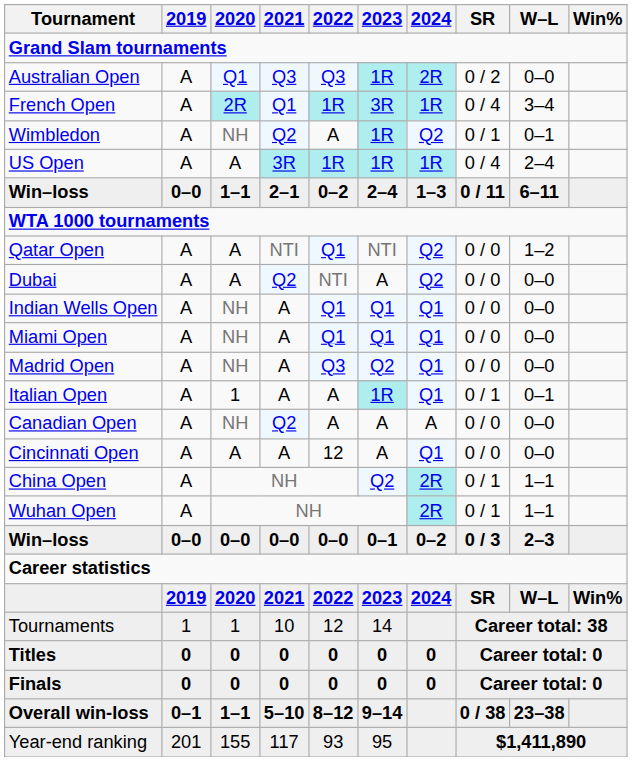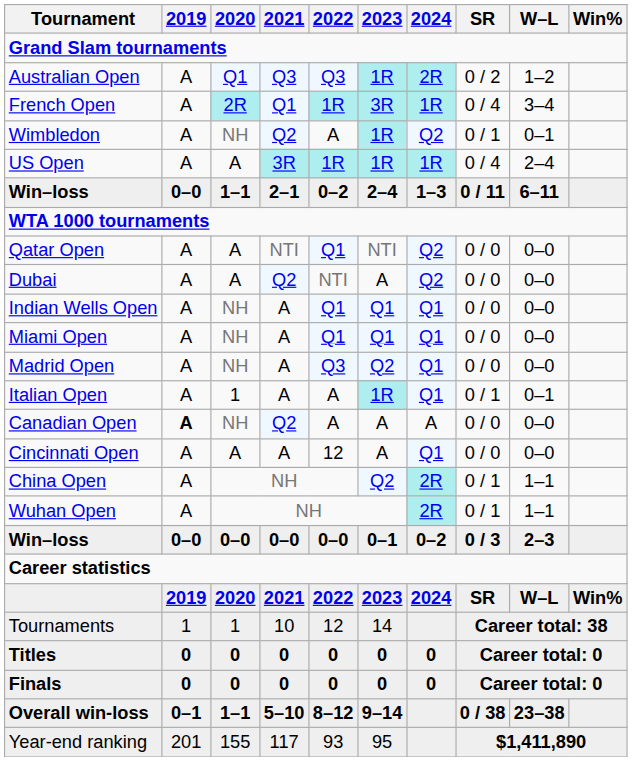 <table class=wikitable style=text-align:center>
 <tr>
 <th>Tournament</th>
 <th><a href='#'>2019</a></th>
 <th><a href='#'>2020</a></th>
 <th><a href='#'>2021</a></th>
 <th><a href='#'>2022</a></th>
 <th><a href='#'>2023</a></th>
 <th><a href='#'>2024</a></th>
 <th>SR</th>
 <th>W–L</th>
 <th>Win%</th>
 </tr>
 <tr>
 <td colspan="10" style="text-align:left"><strong><a href='#'>Grand Slam tournaments</a></strong></td>
 </tr>
 <tr>
 <td style=text-align:left><a href='#'>Australian Open</a></td>
 <td>A</td>
 <td style=background:#f0f8ff><a href='#'>Q1</a></td>
 <td style=background:#f0f8ff><a href='#'>Q3</a></td>
 <td style=background:#f0f8ff><a href='#'>Q3</a></td>
 <td style=background:#afeeee><a href='#'>1R</a></td>
 <td style=background:#afeeee><a href='#'>2R</a></td>
 <td>0 / 2</td>
-<td>0–0</td>
+<td>1–2</td>
 <td></td>
 </tr>
 <tr>
 <td style=text-align:left><a href='#'>French Open</a></td>
 <td>A</td>
 <td style=background:#afeeee><a href='#'>2R</a></td>
 <td style=background:#f0f8ff><a href='#'>Q1</a></td>
 <td style=background:#afeeee><a href='#'>1R</a></td>
 <td style=background:#afeeee><a href='#'>3R</a></td>
 <td style=background:#afeeee><a href='#'>1R</a></td>
 <td>0 / 4</td>
 <td>3–4</td>
 <td></td>
 </tr>
 <tr>
 <td style=text-align:left><a href='#'>Wimbledon</a></td>
 <td>A</td>
 <td style=color:#767676>NH</td>
 <td style=background:#f0f8ff><a href='#'>Q2</a></td>
 <td>A</td>
 <td style=background:#afeeee><a href='#'>1R</a></td>
 <td style=background:#f0f8ff><a href='#'>Q2</a></td>
 <td>0 / 1</td>
 <td>0–1</td>
 <td></td>
 </tr>
 <tr>
 <td style=text-align:left><a href='#'>US Open</a></td>
 <td>A</td>
 <td>A</td>
 <td style=background:#afeeee><a href='#'>3R</a></td>
 <td style=background:#afeeee><a href='#'>1R</a></td>
 <td style=background:#afeeee><a href='#'>1R</a></td>
 <td style=background:#afeeee><a href='#'>1R</a></td>
 <td>0 / 4</td>
 <td>2–4</td>
 <td></td>
 </tr>
 <tr style=background:#efefef;font-weight:bold>
 <td style=text-align:left>Win–loss</td>
 <td>0–0</td>
 <td>1–1</td>
 <td>2–1</td>
 <td>0–2</td>
 <td>2–4</td>
 <td>1–3</td>
 <td>0 / 11</td>
 <td>6–11</td>
 <td></td>
 </tr>
 <tr>
 <td colspan="10" style="text-align:left"><strong><a href='#'>WTA 1000 tournaments</a></strong></td>
 </tr>
 <tr>
 <td style=text-align:left><a href='#'>Qatar Open</a></td>
 <td>A</td>
 <td>A</td>
 <td style=color:#767676>NTI</td>
 <td style=background:#f0f8ff><a href='#'>Q1</a></td>
 <td style=color:#767676>NTI</td>
 <td style=background:#f0f8ff><a href='#'>Q2</a></td>
 <td>0 / 0</td>
-<td>1–2</td>
+<td>0–0</td>
 <td></td>
 </tr>
 <tr>
 <td style=text-align:left><a href='#'>Dubai</a></td>
 <td>A</td>
 <td>A</td>
 <td style=background:#f0f8ff><a href='#'>Q2</a></td>
 <td style=color:#767676>NTI</td>
 <td>A</td>
 <td style=background:#f0f8ff><a href='#'>Q2</a></td>
 <td>0 / 0</td>
 <td>0–0</td>
 <td></td>
 </tr>
 <tr>
 <td style=text-align:left><a href='#'>Indian Wells Open</a></td>
 <td>A</td>
 <td style=color:#767676>NH</td>
 <td>A</td>
 <td style=background:#f0f8ff><a href='#'>Q1</a></td>
 <td style=background:#f0f8ff><a href='#'>Q1</a></td>
 <td style=background:#f0f8ff><a href='#'>Q1</a></td>
 <td>0 / 0</td>
 <td>0–0</td>
 <td></td>
 </tr>
 <tr>
 <td style=text-align:left><a href='#'>Miami Open</a></td>
 <td>A</td>
 <td style=color:#767676>NH</td>
 <td>A</td>
 <td style=background:#f0f8ff><a href='#'>Q1</a></td>
 <td style=background:#f0f8ff><a href='#'>Q1</a></td>
 <td style=background:#f0f8ff><a href='#'>Q1</a></td>
 <td>0 / 0</td>
 <td>0–0</td>
 <td></td>
 </tr>
 <tr>
 <td style=text-align:left><a href='#'>Madrid Open</a></td>
 <td>A</td>
 <td style=color:#767676>NH</td>
 <td>A</td>
 <td style=background:#f0f8ff><a href='#'>Q3</a></td>
 <td style=background:#f0f8ff><a href='#'>Q2</a></td>
 <td style=background:#f0f8ff><a href='#'>Q1</a></td>
 <td>0 / 0</td>
 <td>0–0</td>
 <td></td>
 </tr>
 <tr>
 <td style=text-align:left><a href='#'>Italian Open</a></td>
 <td>A</td>
 <td>1</td>
 <td>A</td>
 <td>A</td>
 <td style=background:#afeeee><a href='#'>1R</a></td>
 <td style=background:#f0f8ff><a href='#'>Q1</a></td>
 <td>0 / 1</td>
 <td>0–1</td>
 <td></td>
 </tr>
 <tr>
 <td style=text-align:left><a href='#'>Canadian Open</a></td>
-<td>A</td>
+<td><strong>A</strong></td>
 <td style=color:#767676>NH</td>
 <td style=background:#f0f8ff><a href='#'>Q2</a></td>
 <td>A</td>
 <td>A</td>
 <td>A</td>
 <td>0 / 0</td>
 <td>0–0</td>
 <td></td>
 </tr>
 <tr>
 <td style=text-align:left><a href='#'>Cincinnati Open</a></td>
 <td>A</td>
 <td>A</td>
 <td>A</td>
 <td>12</td>
 <td>A</td>
 <td style=background:#f0f8ff><a href='#'>Q1</a></td>
 <td>0 / 0</td>
 <td>0–0</td>
 <td></td>
 </tr>
 <tr>
 <td style="text-align:left"><a href='#'>China Open</a></td>
 <td>A</td>
 <td colspan="3" style="color:#767676">NH</td>
 <td style="background:#f0f8ff"><a href='#'>Q2</a></td>
 <td style=background:#afeeee><a href='#'>2R</a></td>
 <td>0 / 1</td>
 <td>1–1</td>
 <td></td>
 </tr>
 <tr>
 <td style="text-align:left"><a href='#'>Wuhan Open</a></td>
 <td>A</td>
 <td colspan="4" style="color:#767676">NH</td>
 <td style=background:#afeeee><a href='#'>2R</a></td>
 <td>0 / 1</td>
 <td>1–1</td>
 <td><br></td>
 </tr>
 <tr style=background:#efefef;font-weight:bold>
 <td style=text-align:left>Win–loss</td>
 <td>0–0</td>
 <td>0–0</td>
 <td>0–0</td>
 <td>0–0</td>
 <td>0–1</td>
 <td>0–2</td>
 <td>0 / 3</td>
 <td>2–3</td>
 <td></td>
 </tr>
 <tr>
 <td colspan="10" style="text-align:left"><strong>Career statistics</strong></td>
 </tr>
 <tr style=background:#efefef;font-weight:bold>
 <td></td>
 <td><a href='#'>2019</a></td>
 <td><a href='#'>2020</a></td>
 <td><a href='#'>2021</a></td>
 <td><a href='#'>2022</a></td>
 <td><a href='#'>2023</a></td>
 <td><a href='#'>2024</a></td>
 <td>SR</td>
 <td>W–L</td>
 <td>Win%</td>
 </tr>
 <tr style=background:#efefef>
 <td style=text-align:left>Tournaments</td>
 <td>1</td>
 <td>1</td>
 <td>10</td>
 <td>12</td>
 <td>14</td>
 <td></td>
 <td colspan="3"><strong>Career total: 38</strong></td>
 </tr>
 <tr style=background:#efefef;font-weight:bold>
 <td style=text-align:left>Titles</td>
 <td>0</td>
 <td>0</td>
 <td>0</td>
 <td>0</td>
 <td>0</td>
 <td>0</td>
 <td colspan="3">Career total: 0</td>
 </tr>
 <tr style=background:#efefef;font-weight:bold>
 <td style=text-align:left>Finals</td>
 <td>0</td>
 <td>0</td>
 <td>0</td>
 <td>0</td>
 <td>0</td>
 <td>0</td>
 <td colspan="3">Career total: 0</td>
 </tr>
 <tr style=background:#efefef;font-weight:bold>
 <td style=text-align:left>Overall win-loss</td>
 <td>0–1</td>
 <td>1–1</td>
 <td>5–10</td>
 <td>8–12</td>
 <td>9–14</td>
 <td></td>
 <td>0 / 38</td>
 <td>23–38</td>
 <td></td>
 </tr>
 <tr style=background:#efefef>
 <td style=text-align:left>Year-end ranking</td>
 <td>201</td>
 <td>155</td>
 <td>117</td>
 <td>93</td>
 <td>95</td>
 <td></td>
 <td colspan="3"><strong>$1,411,890</strong></td>
 </tr>
 </table>
